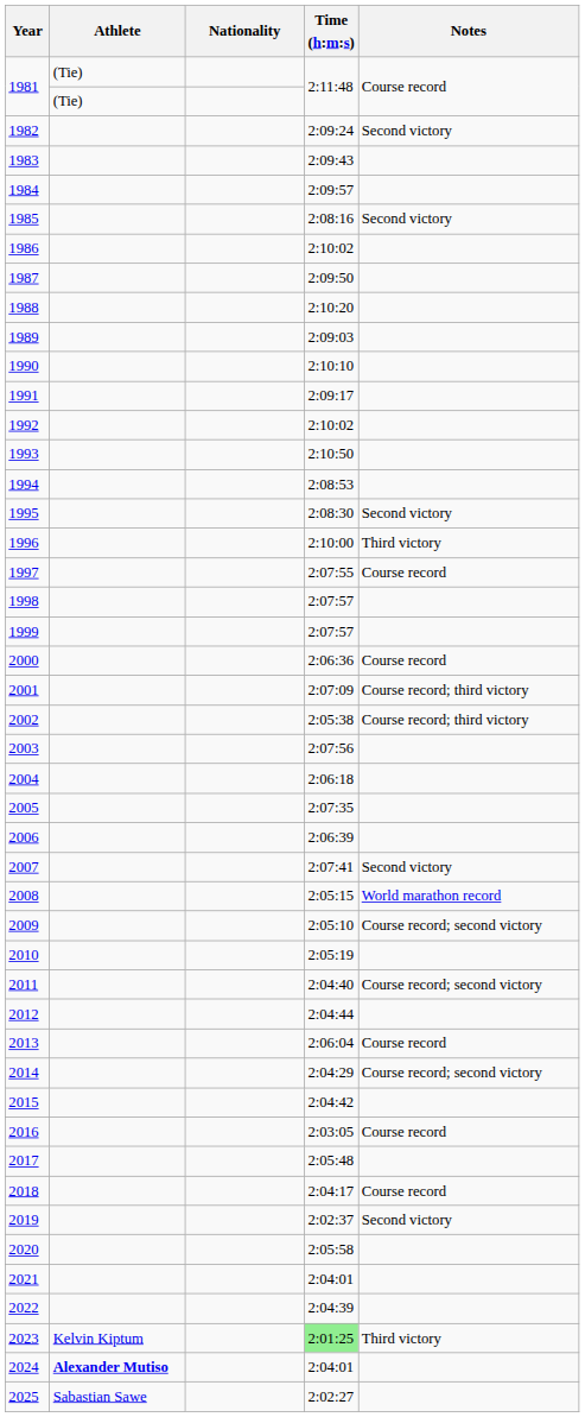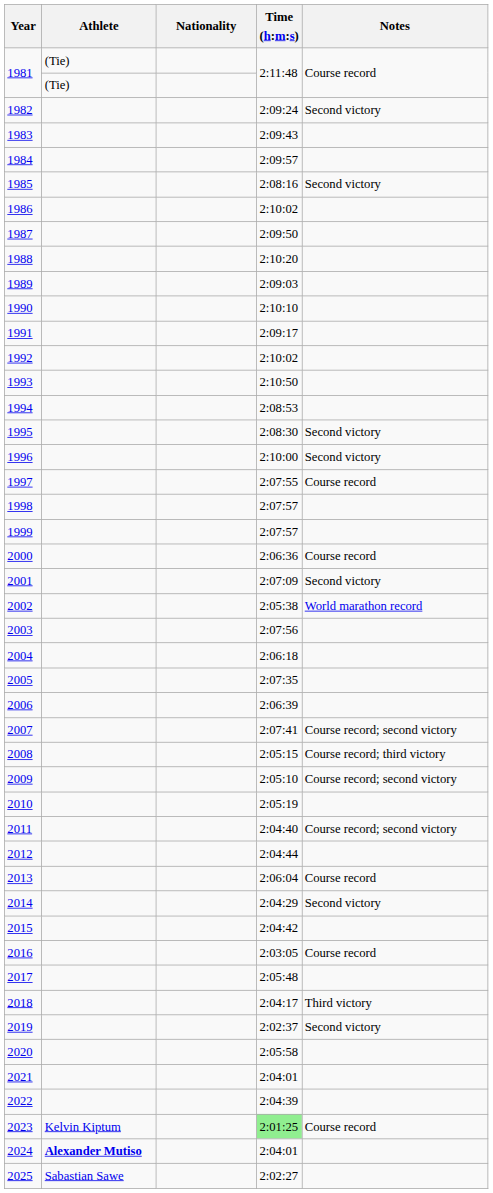 <table class="wikitable sortable" style="font-size:1.00em; line-height:1.5em;">
 <tr>
 <th width="40">Year</th>
 <th width="137">Athlete</th>
 <th width="120">Nationality</th>
 <th width="50">Time<br>(<a href='#'>h</a>:<a href='#'>m</a>:<a href='#'>s</a>)</th>
 <th width="228" class="unsortable">Notes</th>
 </tr>
 <tr>
 <td rowspan="2"><a href='#'>1981</a></td>
 <td> (Tie)</td>
 <td></td>
 <td rowspan="2">2:11:48</td>
 <td rowspan="2">Course record</td>
 </tr>
 <tr>
 <td> (Tie)</td>
 <td></td>
 </tr>
 <tr>
 <td><a href='#'>1982</a></td>
 <td></td>
 <td></td>
 <td>2:09:24</td>
 <td>Second victory</td>
 </tr>
 <tr>
 <td><a href='#'>1983</a></td>
 <td></td>
 <td></td>
 <td>2:09:43</td>
 <td></td>
 </tr>
 <tr>
 <td><a href='#'>1984</a></td>
 <td></td>
 <td></td>
 <td>2:09:57</td>
 <td></td>
 </tr>
 <tr>
 <td><a href='#'>1985</a></td>
 <td></td>
 <td></td>
 <td>2:08:16</td>
 <td>Second victory</td>
 </tr>
 <tr>
 <td><a href='#'>1986</a></td>
 <td></td>
 <td></td>
 <td>2:10:02</td>
 <td></td>
 </tr>
 <tr>
 <td><a href='#'>1987</a></td>
 <td></td>
 <td></td>
 <td>2:09:50</td>
 <td></td>
 </tr>
 <tr>
 <td><a href='#'>1988</a></td>
 <td></td>
 <td></td>
 <td>2:10:20</td>
 <td></td>
 </tr>
 <tr>
 <td><a href='#'>1989</a></td>
 <td></td>
 <td></td>
 <td>2:09:03</td>
 <td></td>
 </tr>
 <tr>
 <td><a href='#'>1990</a></td>
 <td></td>
 <td></td>
 <td>2:10:10</td>
 <td></td>
 </tr>
 <tr>
 <td><a href='#'>1991</a></td>
 <td></td>
 <td></td>
 <td>2:09:17</td>
 <td></td>
 </tr>
 <tr>
 <td><a href='#'>1992</a></td>
 <td></td>
 <td></td>
 <td>2:10:02</td>
 <td></td>
 </tr>
 <tr>
 <td><a href='#'>1993</a></td>
 <td></td>
 <td></td>
 <td>2:10:50</td>
 <td></td>
 </tr>
 <tr>
 <td><a href='#'>1994</a></td>
 <td></td>
 <td></td>
 <td>2:08:53</td>
 <td></td>
 </tr>
 <tr>
 <td><a href='#'>1995</a></td>
 <td></td>
 <td></td>
 <td>2:08:30</td>
 <td>Second victory</td>
 </tr>
 <tr>
 <td><a href='#'>1996</a></td>
 <td></td>
 <td></td>
 <td>2:10:00</td>
-<td>Third victory</td>
+<td>Second victory</td>
 </tr>
 <tr>
 <td><a href='#'>1997</a></td>
 <td></td>
 <td></td>
 <td>2:07:55</td>
 <td>Course record</td>
 </tr>
 <tr>
 <td><a href='#'>1998</a></td>
 <td></td>
 <td></td>
 <td>2:07:57</td>
 <td></td>
 </tr>
 <tr>
 <td><a href='#'>1999</a></td>
 <td></td>
 <td></td>
 <td>2:07:57</td>
 <td></td>
 </tr>
 <tr>
 <td><a href='#'>2000</a></td>
 <td></td>
 <td></td>
 <td>2:06:36</td>
 <td>Course record</td>
 </tr>
 <tr>
 <td><a href='#'>2001</a></td>
 <td></td>
 <td></td>
 <td>2:07:09</td>
-<td>Course record; third victory</td>
+<td>Second victory</td>
 </tr>
 <tr>
 <td><a href='#'>2002</a></td>
 <td></td>
 <td></td>
 <td>2:05:38</td>
-<td>Course record; third victory</td>
+<td><a href='#'>World marathon record</a></td>
 </tr>
 <tr>
 <td><a href='#'>2003</a></td>
 <td></td>
 <td></td>
 <td>2:07:56</td>
 <td></td>
 </tr>
 <tr>
 <td><a href='#'>2004</a></td>
 <td></td>
 <td></td>
 <td>2:06:18</td>
 <td></td>
 </tr>
 <tr>
 <td><a href='#'>2005</a></td>
 <td></td>
 <td></td>
 <td>2:07:35</td>
 <td></td>
 </tr>
 <tr>
 <td><a href='#'>2006</a></td>
 <td></td>
 <td></td>
 <td>2:06:39</td>
 <td></td>
 </tr>
 <tr>
 <td><a href='#'>2007</a></td>
 <td></td>
 <td></td>
 <td>2:07:41</td>
-<td>Second victory</td>
+<td>Course record; second victory</td>
 </tr>
 <tr>
 <td><a href='#'>2008</a></td>
 <td></td>
 <td></td>
 <td>2:05:15</td>
-<td><a href='#'>World marathon record</a></td>
+<td>Course record; third victory</td>
 </tr>
 <tr>
 <td><a href='#'>2009</a></td>
 <td></td>
 <td></td>
 <td>2:05:10</td>
 <td>Course record; second victory</td>
 </tr>
 <tr>
 <td><a href='#'>2010</a></td>
 <td></td>
 <td></td>
 <td>2:05:19</td>
 <td></td>
 </tr>
 <tr>
 <td><a href='#'>2011</a></td>
 <td></td>
 <td></td>
 <td>2:04:40</td>
 <td>Course record; second victory</td>
 </tr>
 <tr>
 <td><a href='#'>2012</a></td>
 <td></td>
 <td></td>
 <td>2:04:44</td>
 <td></td>
 </tr>
 <tr>
 <td><a href='#'>2013</a></td>
 <td></td>
 <td></td>
 <td>2:06:04</td>
 <td>Course record</td>
 </tr>
 <tr>
 <td><a href='#'>2014</a></td>
 <td></td>
 <td></td>
 <td>2:04:29</td>
-<td>Course record; second victory</td>
+<td>Second victory</td>
 </tr>
 <tr>
 <td><a href='#'>2015</a></td>
 <td></td>
 <td></td>
 <td>2:04:42</td>
 <td></td>
 </tr>
 <tr>
 <td><a href='#'>2016</a></td>
 <td></td>
 <td></td>
 <td>2:03:05</td>
 <td>Course record</td>
 </tr>
 <tr>
 <td><a href='#'>2017</a></td>
 <td></td>
 <td></td>
 <td>2:05:48</td>
 <td></td>
 </tr>
 <tr>
 <td><a href='#'>2018</a></td>
 <td></td>
 <td></td>
 <td>2:04:17</td>
-<td>Course record</td>
+<td>Third victory</td>
 </tr>
 <tr>
 <td><a href='#'>2019</a></td>
 <td></td>
 <td></td>
 <td>2:02:37</td>
 <td>Second victory</td>
 </tr>
 <tr>
 <td><a href='#'>2020</a></td>
 <td></td>
 <td></td>
 <td>2:05:58</td>
 <td></td>
 </tr>
 <tr>
 <td><a href='#'>2021</a></td>
 <td></td>
 <td></td>
 <td>2:04:01</td>
 <td></td>
 </tr>
 <tr>
 <td><a href='#'>2022</a></td>
 <td></td>
 <td></td>
 <td>2:04:39</td>
 <td></td>
 </tr>
 <tr>
 <td><a href='#'>2023</a></td>
 <td><a href='#'>Kelvin Kiptum</a></td>
 <td></td>
 <td bgcolor="lightgreen">2:01:25</td>
-<td>Third victory</td>
+<td>Course record</td>
 </tr>
 <tr>
 <td><a href='#'>2024</a></td>
 <td><strong><a href='#'>Alexander Mutiso</a></strong></td>
 <td></td>
 <td>2:04:01</td>
 <td></td>
 </tr>
 <tr>
 <td><a href='#'>2025</a></td>
 <td><a href='#'>Sabastian Sawe</a></td>
 <td></td>
 <td>2:02:27</td>
 <td></td>
 </tr>
 </table>
